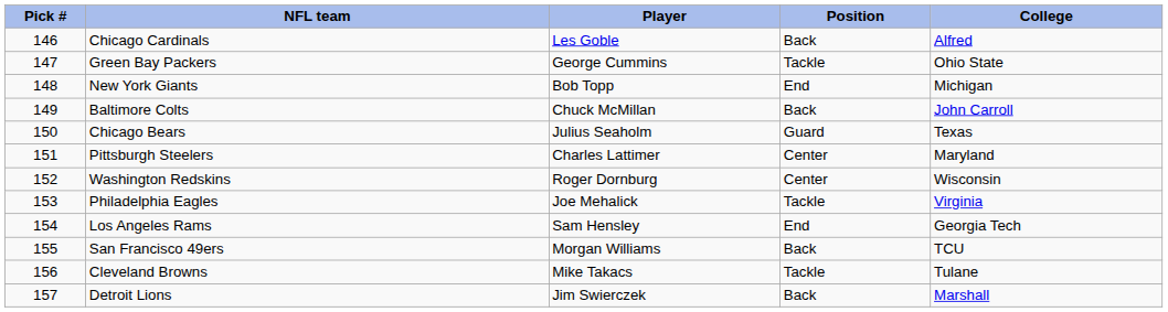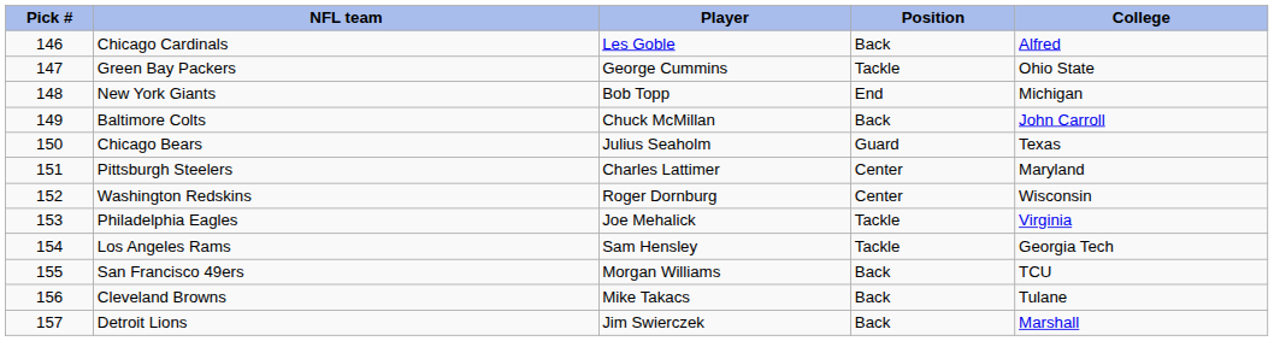 <table class="wikitable sortable sortable" style="width: 100%">
 <tr>
 <th style="background:#a8bdec; width:7%;">Pick #</th>
 <th style="width:40%; background:#a8bdec;">NFL team</th>
 <th style="width:20%; background:#a8bdec;">Player</th>
 <th style="width:13%; background:#a8bdec;">Position</th>
 <th style="background:#A8BDEC;">College</th>
 </tr>
 <tr>
 <td align=center>146</td>
 <td>Chicago Cardinals</td>
 <td><a href='#'>Les Goble</a></td>
 <td>Back</td>
 <td><a href='#'>Alfred</a></td>
 </tr>
 <tr>
 <td align=center>147</td>
 <td>Green Bay Packers</td>
 <td>George Cummins</td>
 <td>Tackle</td>
 <td>Ohio State</td>
 </tr>
 <tr>
 <td align=center>148</td>
 <td>New York Giants</td>
 <td>Bob Topp</td>
 <td>End</td>
 <td>Michigan</td>
 </tr>
 <tr>
 <td align=center>149</td>
 <td>Baltimore Colts</td>
 <td>Chuck McMillan</td>
 <td>Back</td>
 <td><a href='#'>John Carroll</a></td>
 </tr>
 <tr>
 <td align=center>150</td>
 <td>Chicago Bears</td>
 <td>Julius Seaholm</td>
 <td>Guard</td>
 <td>Texas</td>
 </tr>
 <tr>
 <td align=center>151</td>
 <td>Pittsburgh Steelers</td>
 <td>Charles Lattimer</td>
 <td>Center</td>
 <td>Maryland</td>
 </tr>
 <tr>
 <td align=center>152</td>
 <td>Washington Redskins</td>
 <td>Roger Dornburg</td>
 <td>Center</td>
 <td>Wisconsin</td>
 </tr>
 <tr>
 <td align=center>153</td>
 <td>Philadelphia Eagles</td>
 <td>Joe Mehalick</td>
 <td>Tackle</td>
 <td><a href='#'>Virginia</a></td>
 </tr>
 <tr>
 <td align=center>154</td>
 <td>Los Angeles Rams</td>
 <td>Sam Hensley</td>
-<td>End</td>
+<td>Tackle</td>
 <td>Georgia Tech</td>
 </tr>
 <tr>
 <td align=center>155</td>
 <td>San Francisco 49ers</td>
 <td>Morgan Williams</td>
 <td>Back</td>
 <td>TCU</td>
 </tr>
 <tr>
 <td align=center>156</td>
 <td>Cleveland Browns</td>
 <td>Mike Takacs</td>
-<td>Tackle</td>
+<td>Back</td>
 <td>Tulane</td>
 </tr>
 <tr>
 <td align=center>157</td>
 <td>Detroit Lions</td>
 <td>Jim Swierczek</td>
 <td>Back</td>
 <td><a href='#'>Marshall</a></td>
 </tr>
 </table>
